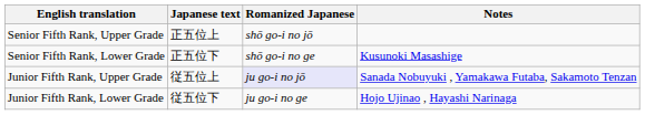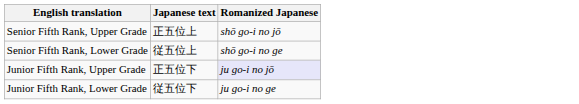 <table class=wikitable>
 <tr>
 <th scope="col">English translation</th>
 <th scope="col">Japanese text</th>
 <th scope="col">Romanized Japanese</th>
-<th scope="col">Notes</th>
 </tr>
 <tr>
 <td>Senior Fifth Rank, Upper Grade</td>
 <td>正五位上</td>
 <td><em>shō go-i no jō</em></td>
-<td></td>
 </tr>
 <tr>
 <td>Senior Fifth Rank, Lower Grade</td>
-<td>正五位下</td>
+<td>従五位上</td>
 <td><em>shō go-i no ge</em></td>
-<td><a href='#'>Kusunoki Masashige</a></td>
 </tr>
 <tr>
 <td>Junior Fifth Rank, Upper Grade</td>
-<td>従五位上</td>
+<td>正五位下</td>
 <td style="background: lavender;"><em>ju go-i no jō</em></td>
-<td><a href='#'>Sanada Nobuyuki</a> , <a href='#'>Yamakawa Futaba</a>, <a href='#'>Sakamoto Tenzan</a></td>
 </tr>
 <tr>
 <td>Junior Fifth Rank, Lower Grade</td>
 <td>従五位下</td>
 <td><em>ju go-i no ge</em></td>
-<td><a href='#'>Hojo Ujinao</a> , <a href='#'>Hayashi Narinaga</a> </td>
 </tr>
 </table>
